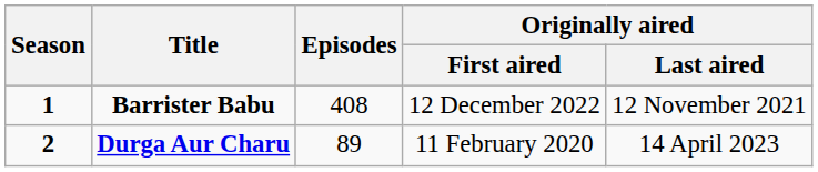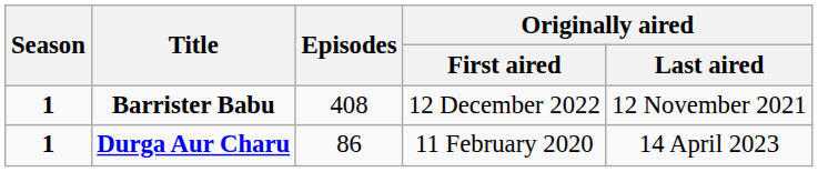 <table class="wikitable" style="text-align: center;">
 <tr>
 <th rowspan="2">Season</th>
 <th rowspan="2">Title</th>
 <th rowspan="2">Episodes</th>
 <th colspan="2">Originally aired</th>
 </tr>
 <tr>
 <th>First aired</th>
 <th>Last aired</th>
 </tr>
 <tr>
 <td><strong>1</strong></td>
 <td><strong>Barrister Babu</strong></td>
 <td>408</td>
 <td>12 December 2022</td>
 <td>12 November 2021</td>
 </tr>
 <tr>
-<td><strong>2</strong></td>
+<td><strong>1</strong></td>
 <td><strong><a href='#'>Durga Aur Charu</a></strong></td>
-<td>89</td>
+<td>86</td>
 <td>11 February 2020</td>
 <td>14 April 2023</td>
 </tr>
 </table>
